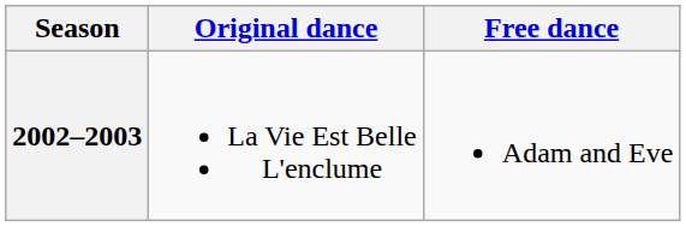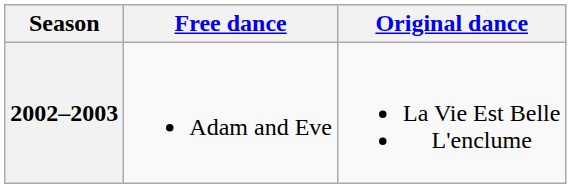 <table class="wikitable" style="text-align:center">
 <tr>
 <th>Season</th>
+<th><a href='#'>Free dance</a></th>
 <th><a href='#'>Original dance</a></th>
-<th><a href='#'>Free dance</a></th>
 </tr>
 <tr>
 <th>2002–2003 <br></th>
+<td><br><ul><li>Adam and Eve <br></li></ul></td>
 <td><br><ul><li>La Vie Est Belle</li><li>L'enclume</li></ul></td>
-<td><br><ul><li>Adam and Eve <br></li></ul></td>
 </tr>
 </table>
